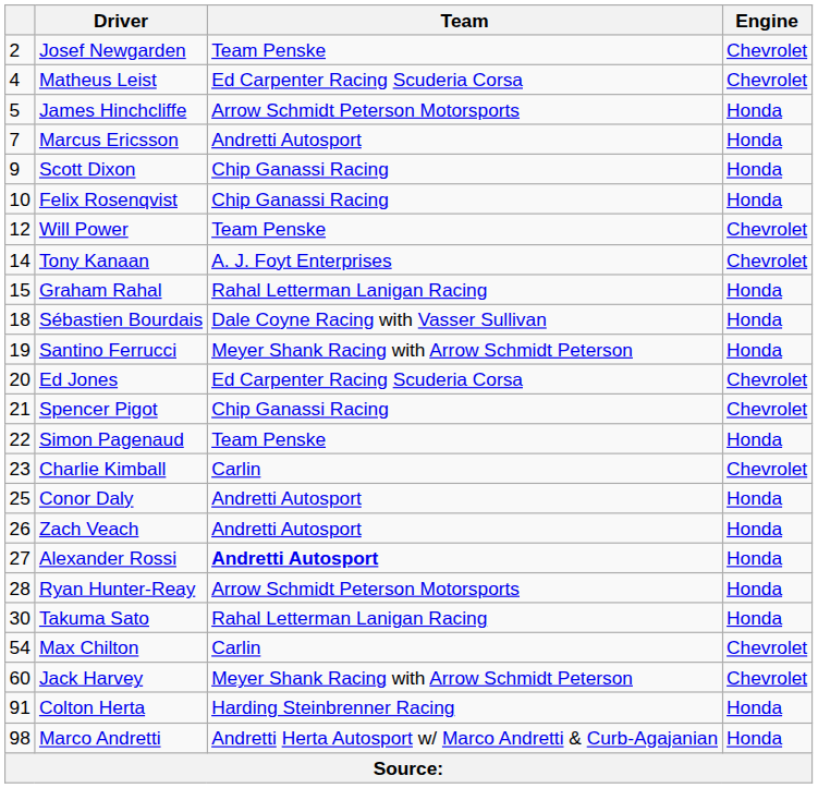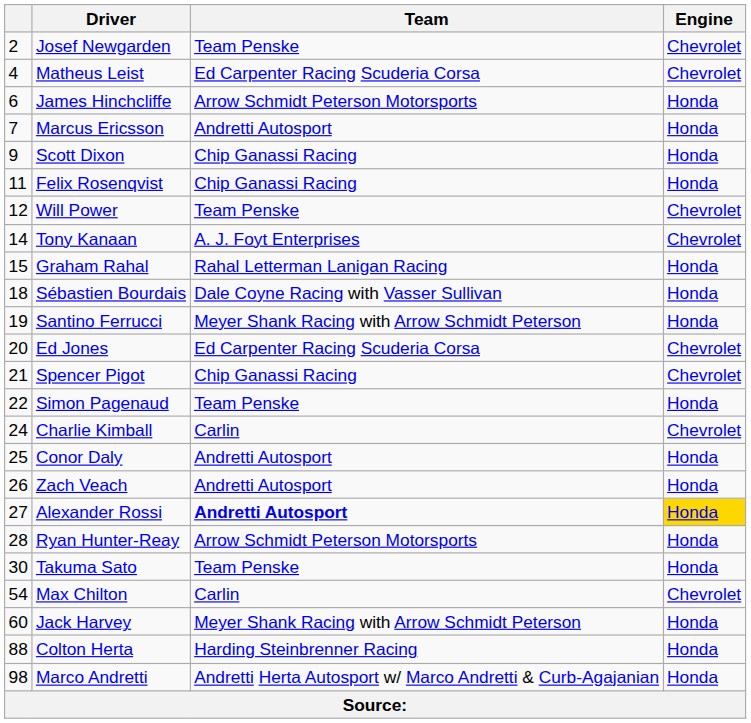 <table class="wikitable" style="font-size: 95%;">
 <tr>
 <th align=center></th>
 <th>Driver</th>
 <th>Team</th>
 <th>Engine</th>
 </tr>
 <tr>
 <td>2</td>
 <td> <a href='#'>Josef Newgarden</a></td>
 <td><a href='#'>Team Penske</a></td>
 <td><a href='#'>Chevrolet</a></td>
 </tr>
 <tr>
 <td>4</td>
 <td> <a href='#'>Matheus Leist</a></td>
 <td><a href='#'>Ed Carpenter Racing</a> <a href='#'>Scuderia Corsa</a></td>
 <td><a href='#'>Chevrolet</a></td>
 </tr>
 <tr>
-<td>5</td>
+<td>6</td>
 <td> <a href='#'>James Hinchcliffe</a></td>
 <td><a href='#'>Arrow Schmidt Peterson Motorsports</a></td>
 <td><a href='#'>Honda</a></td>
 </tr>
 <tr>
 <td>7</td>
 <td> <a href='#'>Marcus Ericsson</a> <strong></strong></td>
 <td><a href='#'>Andretti Autosport</a></td>
 <td><a href='#'>Honda</a></td>
 </tr>
 <tr>
 <td>9</td>
 <td> <a href='#'>Scott Dixon</a></td>
 <td><a href='#'>Chip Ganassi Racing</a></td>
 <td><a href='#'>Honda</a></td>
 </tr>
 <tr>
-<td>10</td>
+<td>11</td>
 <td> <a href='#'>Felix Rosenqvist</a> <strong></strong></td>
 <td><a href='#'>Chip Ganassi Racing</a></td>
 <td><a href='#'>Honda</a></td>
 </tr>
 <tr>
 <td>12</td>
 <td> <a href='#'>Will Power</a></td>
 <td><a href='#'>Team Penske</a></td>
 <td><a href='#'>Chevrolet</a></td>
 </tr>
 <tr>
 <td>14</td>
 <td> <a href='#'>Tony Kanaan</a></td>
 <td><a href='#'>A. J. Foyt Enterprises</a></td>
 <td><a href='#'>Chevrolet</a></td>
 </tr>
 <tr>
 <td>15</td>
 <td> <a href='#'>Graham Rahal</a></td>
 <td><a href='#'>Rahal Letterman Lanigan Racing</a></td>
 <td><a href='#'>Honda</a></td>
 </tr>
 <tr>
 <td>18</td>
 <td> <a href='#'>Sébastien Bourdais</a></td>
 <td><a href='#'>Dale Coyne Racing</a> with <a href='#'>Vasser Sullivan</a></td>
 <td><a href='#'>Honda</a></td>
 </tr>
 <tr>
 <td>19</td>
 <td> <a href='#'>Santino Ferrucci</a> <strong></strong></td>
 <td><a href='#'>Meyer Shank Racing</a> with <a href='#'>Arrow Schmidt Peterson</a></td>
 <td><a href='#'>Honda</a></td>
 </tr>
 <tr>
 <td>20</td>
 <td> <a href='#'>Ed Jones</a></td>
 <td><a href='#'>Ed Carpenter Racing</a> <a href='#'>Scuderia Corsa</a></td>
 <td><a href='#'>Chevrolet</a></td>
 </tr>
 <tr>
 <td>21</td>
 <td> <a href='#'>Spencer Pigot</a></td>
 <td><a href='#'>Chip Ganassi Racing</a></td>
 <td><a href='#'>Chevrolet</a></td>
 </tr>
 <tr>
 <td>22</td>
 <td> <a href='#'>Simon Pagenaud</a></td>
 <td><a href='#'>Team Penske</a></td>
 <td><a href='#'>Honda</a></td>
 </tr>
 <tr>
-<td>23</td>
+<td>24</td>
 <td> <a href='#'>Charlie Kimball</a></td>
 <td><a href='#'>Carlin</a></td>
 <td><a href='#'>Chevrolet</a></td>
 </tr>
 <tr>
 <td>25</td>
 <td> <a href='#'>Conor Daly</a></td>
 <td><a href='#'>Andretti Autosport</a></td>
 <td><a href='#'>Honda</a></td>
 </tr>
 <tr>
 <td>26</td>
 <td> <a href='#'>Zach Veach</a></td>
 <td><a href='#'>Andretti Autosport</a></td>
 <td><a href='#'>Honda</a></td>
 </tr>
 <tr>
 <td>27</td>
 <td> <a href='#'>Alexander Rossi</a></td>
 <td><strong><a href='#'>Andretti Autosport</a></strong></td>
-<td><a href='#'>Honda</a></td>
+<td style="background: gold;"><a href='#'>Honda</a></td>
 </tr>
 <tr>
 <td>28</td>
 <td> <a href='#'>Ryan Hunter-Reay</a></td>
 <td><a href='#'>Arrow Schmidt Peterson Motorsports</a></td>
 <td><a href='#'>Honda</a></td>
 </tr>
 <tr>
 <td>30</td>
 <td> <a href='#'>Takuma Sato</a></td>
-<td><a href='#'>Rahal Letterman Lanigan Racing</a></td>
+<td><a href='#'>Team Penske</a></td>
 <td><a href='#'>Honda</a></td>
 </tr>
 <tr>
 <td>54</td>
 <td> <a href='#'>Max Chilton</a></td>
 <td><a href='#'>Carlin</a></td>
 <td><a href='#'>Chevrolet</a></td>
 </tr>
 <tr>
 <td>60</td>
 <td> <a href='#'>Jack Harvey</a></td>
 <td><a href='#'>Meyer Shank Racing</a> with <a href='#'>Arrow Schmidt Peterson</a></td>
-<td><a href='#'>Chevrolet</a></td>
+<td><a href='#'>Honda</a></td>
 </tr>
 <tr>
-<td>91</td>
+<td>88</td>
 <td> <a href='#'>Colton Herta</a> <strong></strong></td>
 <td><a href='#'>Harding Steinbrenner Racing</a></td>
 <td><a href='#'>Honda</a></td>
 </tr>
 <tr>
 <td>98</td>
 <td> <a href='#'>Marco Andretti</a></td>
 <td><a href='#'>Andretti</a> <a href='#'>Herta Autosport</a> w/ <a href='#'>Marco Andretti</a> & <a href='#'>Curb-Agajanian</a></td>
 <td><a href='#'>Honda</a></td>
 </tr>
 <tr>
 <th colspan=4>Source:</th>
 </tr>
 </table>
